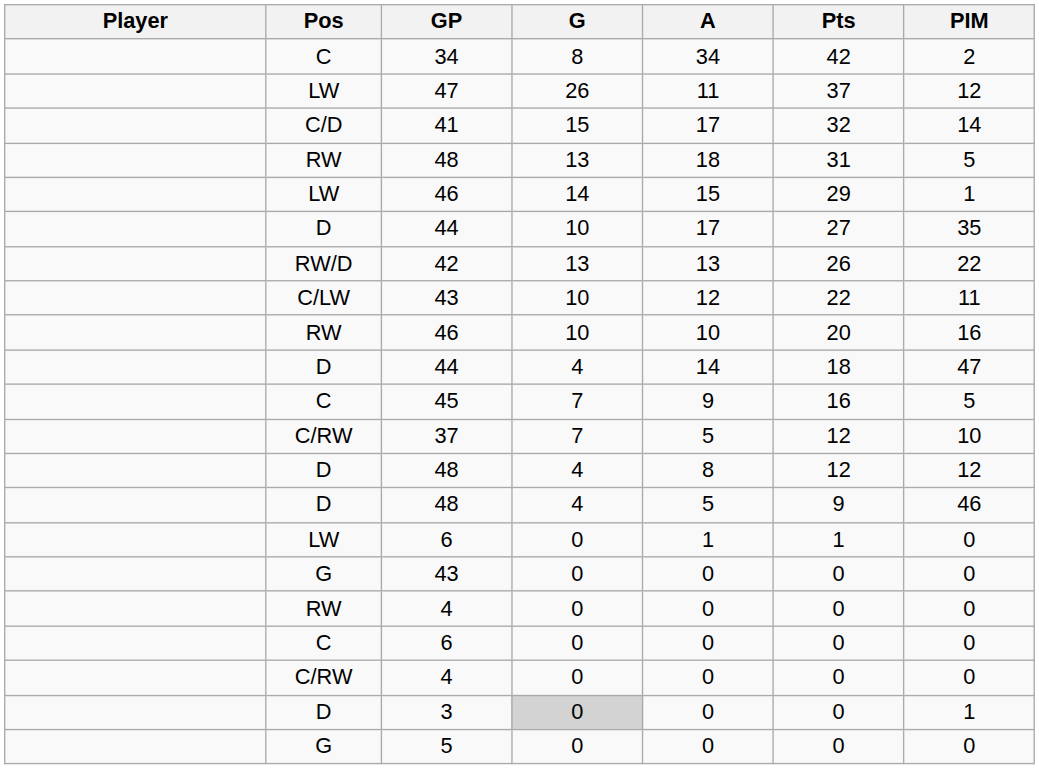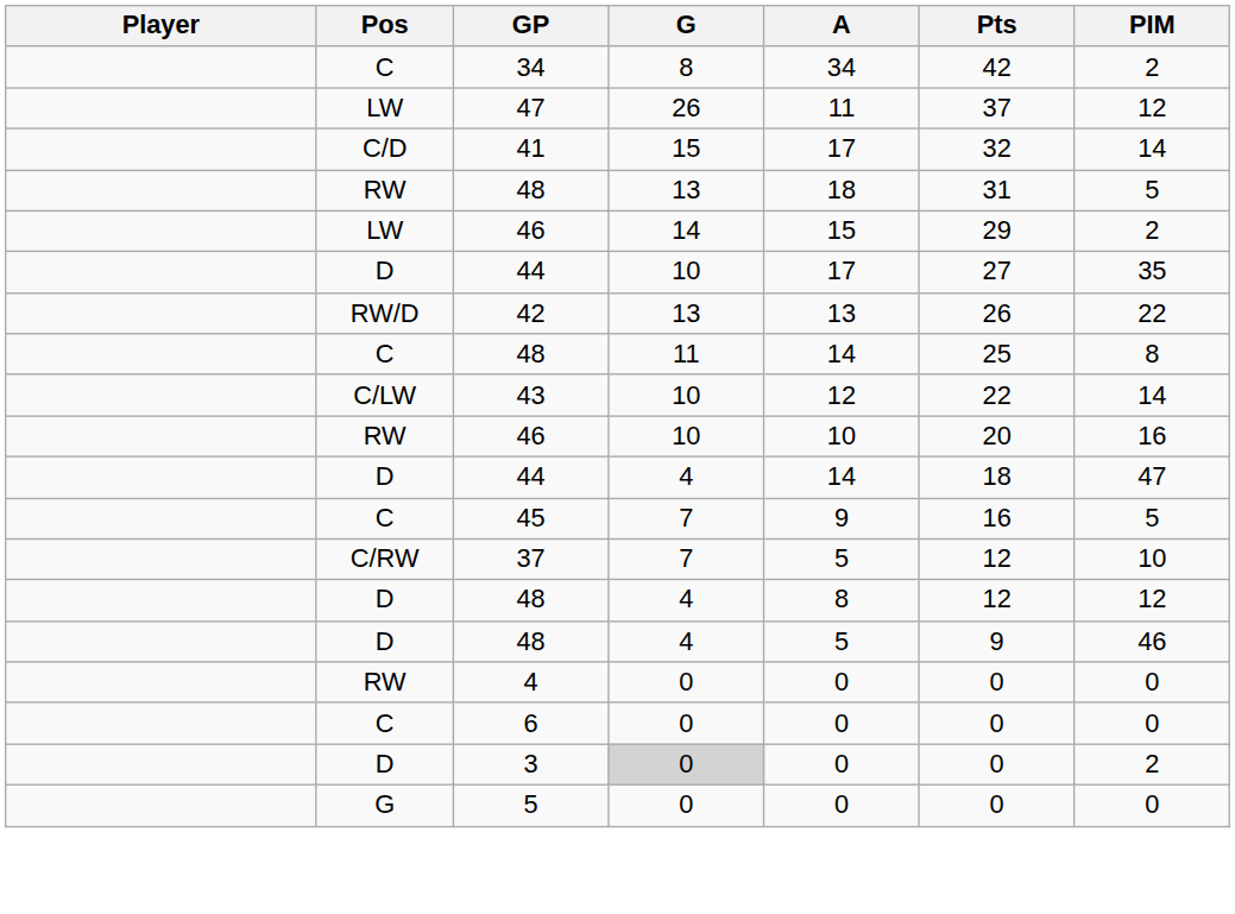 <table class="wikitable sortable" width="60%">
 <tr ALIGN="center">
 <th bgcolor="#DDDDFF" width="10%">Player</th>
 <th bgcolor="#DDDDFF" width="3%" title="Position">Pos</th>
 <th bgcolor="#DDDDFF" width="5%" title="Games played">GP</th>
 <th bgcolor="#DDDDFF" width="5%" title="Goals">G</th>
 <th bgcolor="#DDDDFF" width="5%" title="Assists">A</th>
 <th bgcolor="#DDDDFF" width="5%" title="Points">Pts</th>
 <th bgcolor="#DDDDFF" width="5%" title="Penalties in Minutes">PIM</th>
 </tr>
 <tr align="center">
 <td align="right"></td>
 <td>C</td>
 <td>34</td>
 <td>8</td>
 <td>34</td>
 <td>42</td>
 <td>2</td>
 </tr>
 <tr align="center">
 <td align="right"></td>
 <td>LW</td>
 <td>47</td>
 <td>26</td>
 <td>11</td>
 <td>37</td>
 <td>12</td>
 </tr>
 <tr align="center">
 <td align="right"></td>
 <td>C/D</td>
 <td>41</td>
 <td>15</td>
 <td>17</td>
 <td>32</td>
 <td>14</td>
 </tr>
 <tr align="center">
 <td align="right"></td>
 <td>RW</td>
 <td>48</td>
 <td>13</td>
 <td>18</td>
 <td>31</td>
 <td>5</td>
 </tr>
 <tr align="center">
 <td align="right"></td>
 <td>LW</td>
 <td>46</td>
 <td>14</td>
 <td>15</td>
 <td>29</td>
-<td>1</td>
+<td>2</td>
 </tr>
 <tr align="center">
 <td align="right"></td>
 <td>D</td>
 <td>44</td>
 <td>10</td>
 <td>17</td>
 <td>27</td>
 <td>35</td>
 </tr>
 <tr align="center">
 <td align="right"></td>
 <td>RW/D</td>
 <td>42</td>
 <td>13</td>
 <td>13</td>
 <td>26</td>
 <td>22</td>
 </tr>
 <tr align="center">
 <td align="right"></td>
+<td>C</td>
+<td>48</td>
+<td>11</td>
+<td>14</td>
+<td>25</td>
+<td>8</td>
+</tr>
+<tr align="center">
+<td align="right"></td>
 <td>C/LW</td>
 <td>43</td>
 <td>10</td>
 <td>12</td>
 <td>22</td>
-<td>11</td>
+<td>14</td>
 </tr>
 <tr align="center">
 <td align="right"></td>
 <td>RW</td>
 <td>46</td>
 <td>10</td>
 <td>10</td>
 <td>20</td>
 <td>16</td>
 </tr>
 <tr align="center">
 <td align="right"></td>
 <td>D</td>
 <td>44</td>
 <td>4</td>
 <td>14</td>
 <td>18</td>
 <td>47</td>
 </tr>
 <tr align="center">
 <td align="right"></td>
 <td>C</td>
 <td>45</td>
 <td>7</td>
 <td>9</td>
 <td>16</td>
 <td>5</td>
 </tr>
 <tr align="center">
 <td align="right"></td>
 <td>C/RW</td>
 <td>37</td>
 <td>7</td>
 <td>5</td>
 <td>12</td>
 <td>10</td>
 </tr>
 <tr align="center">
 <td align="right"></td>
 <td>D</td>
 <td>48</td>
 <td>4</td>
 <td>8</td>
 <td>12</td>
 <td>12</td>
 </tr>
 <tr align="center">
 <td align="right"></td>
 <td>D</td>
 <td>48</td>
 <td>4</td>
 <td>5</td>
 <td>9</td>
 <td>46</td>
 </tr>
 <tr align="center">
 <td align="right"></td>
-<td>LW</td>
-<td>6</td>
-<td>0</td>
-<td>1</td>
-<td>1</td>
-<td>0</td>
-</tr>
-<tr align="center">
-<td align="right"></td>
-<td>G</td>
-<td>43</td>
-<td>0</td>
-<td>0</td>
-<td>0</td>
-<td>0</td>
-</tr>
-<tr align="center">
-<td align="right"></td>
 <td>RW</td>
 <td>4</td>
 <td>0</td>
 <td>0</td>
 <td>0</td>
 <td>0</td>
 </tr>
 <tr align="center">
 <td align="right"></td>
 <td>C</td>
 <td>6</td>
 <td>0</td>
 <td>0</td>
 <td>0</td>
 <td>0</td>
 </tr>
 <tr align="center">
 <td align="right"></td>
-<td>C/RW</td>
-<td>4</td>
-<td>0</td>
-<td>0</td>
-<td>0</td>
-<td>0</td>
-</tr>
-<tr align="center">
-<td align="right"></td>
 <td>D</td>
 <td>3</td>
 <td style="background: lightgrey;">0</td>
 <td>0</td>
 <td>0</td>
-<td>1</td>
+<td>2</td>
 </tr>
 <tr align="center">
 <td align="right"></td>
 <td>G</td>
 <td>5</td>
 <td>0</td>
 <td>0</td>
 <td>0</td>
 <td>0</td>
 </tr>
 </table>
